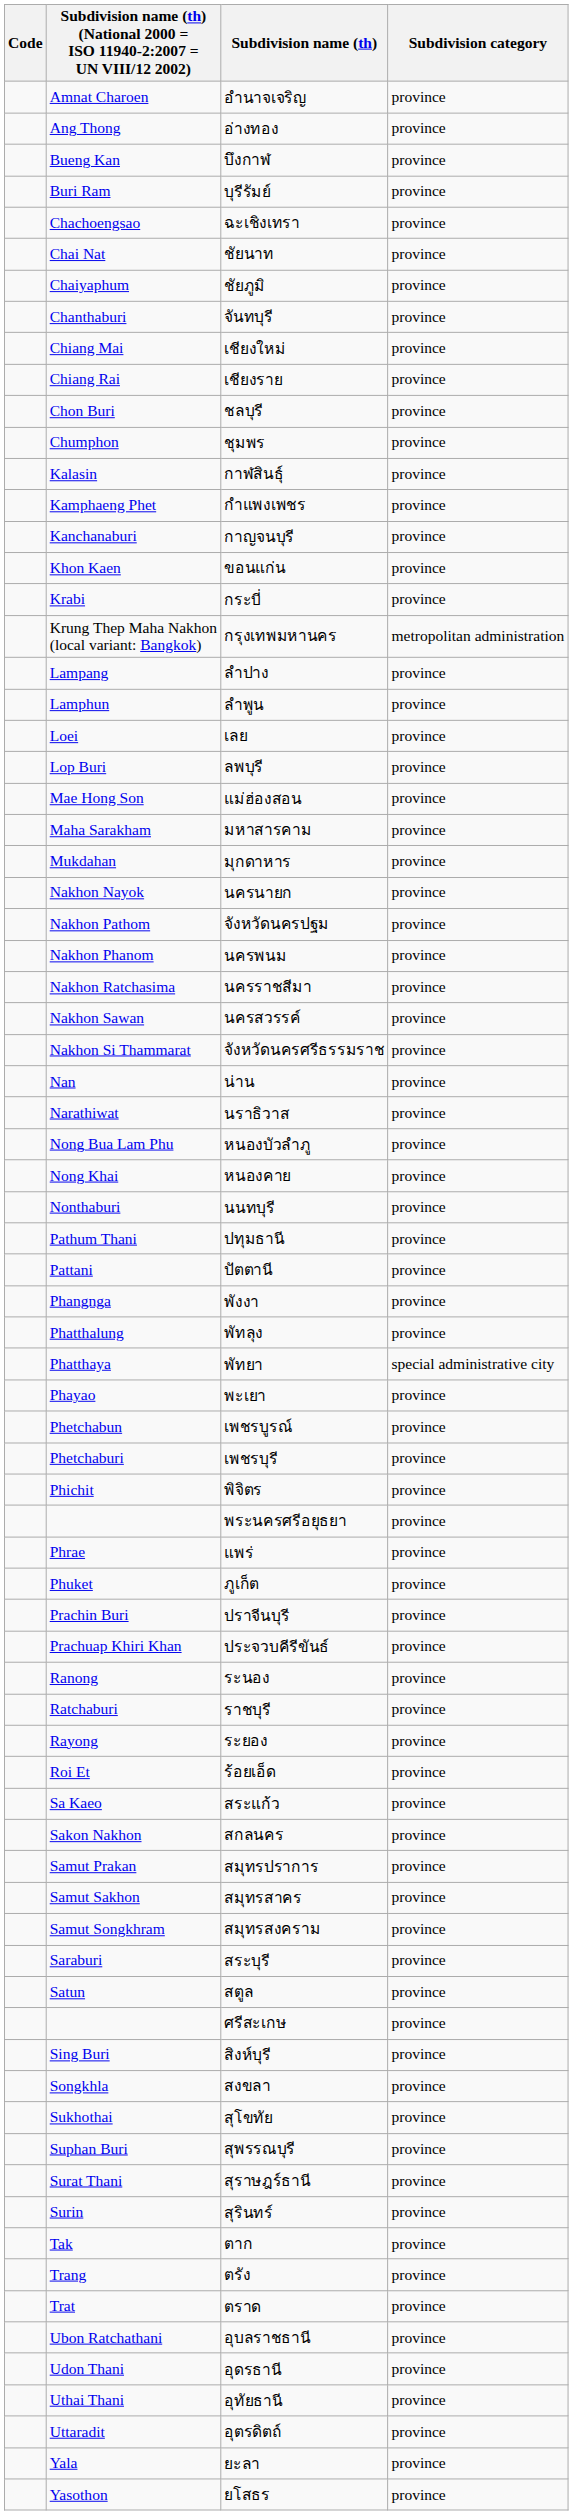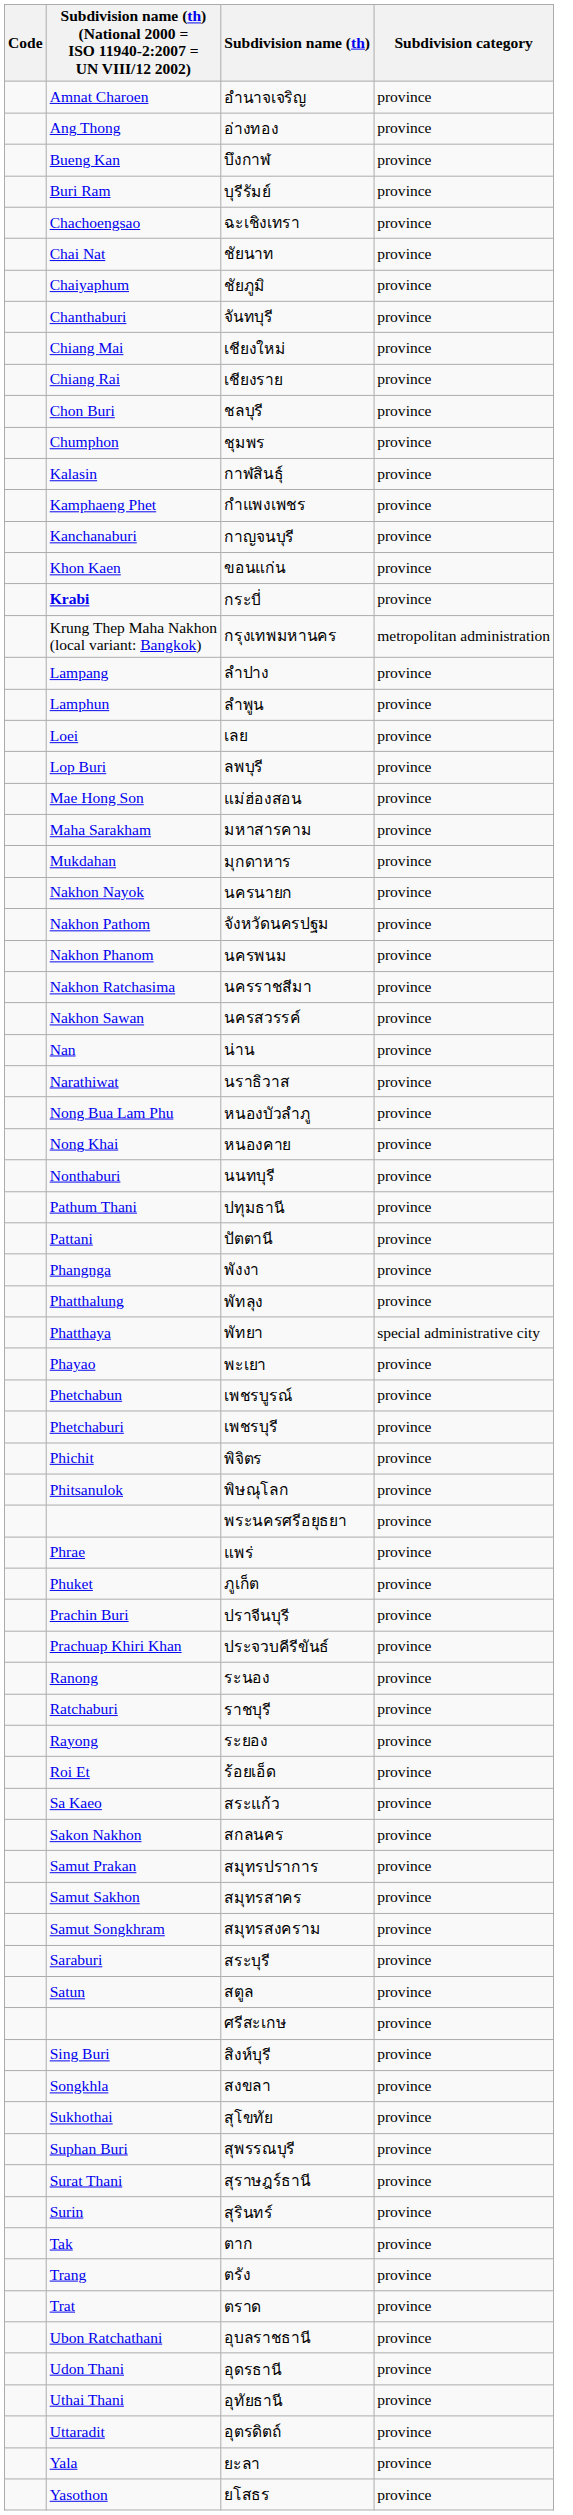 <table class="wikitable sortable">
 <tr>
 <th>Code</th>
 <th>Subdivision name (<a href='#'>th</a>)<br>(National 2000 =<br>ISO 11940-2:2007 =<br>UN VIII/12 2002)</th>
 <th>Subdivision name (<a href='#'>th</a>)<br></th>
 <th>Subdivision category</th>
 </tr>
 <tr>
 <td></td>
 <td><a href='#'>Amnat Charoen</a></td>
 <td>อำนาจเจริญ</td>
 <td>province</td>
 </tr>
 <tr>
 <td></td>
 <td><a href='#'>Ang Thong</a></td>
 <td>อ่างทอง</td>
 <td>province</td>
 </tr>
 <tr>
 <td></td>
 <td><a href='#'>Bueng Kan</a></td>
 <td>บึงกาฬ</td>
 <td>province</td>
 </tr>
 <tr>
 <td></td>
 <td><a href='#'>Buri Ram</a></td>
 <td>บุรีรัมย์</td>
 <td>province</td>
 </tr>
 <tr>
 <td></td>
 <td><a href='#'>Chachoengsao</a></td>
 <td>ฉะเชิงเทรา</td>
 <td>province</td>
 </tr>
 <tr>
 <td></td>
 <td><a href='#'>Chai Nat</a></td>
 <td>ชัยนาท</td>
 <td>province</td>
 </tr>
 <tr>
 <td></td>
 <td><a href='#'>Chaiyaphum</a></td>
 <td>ชัยภูมิ</td>
 <td>province</td>
 </tr>
 <tr>
 <td></td>
 <td><a href='#'>Chanthaburi</a></td>
 <td>จันทบุรี</td>
 <td>province</td>
 </tr>
 <tr>
 <td></td>
 <td><a href='#'>Chiang Mai</a></td>
 <td>เชียงใหม่</td>
 <td>province</td>
 </tr>
 <tr>
 <td></td>
 <td><a href='#'>Chiang Rai</a></td>
 <td>เชียงราย</td>
 <td>province</td>
 </tr>
 <tr>
 <td></td>
 <td><a href='#'>Chon Buri</a></td>
 <td>ชลบุรี</td>
 <td>province</td>
 </tr>
 <tr>
 <td></td>
 <td><a href='#'>Chumphon</a></td>
 <td>ชุมพร</td>
 <td>province</td>
 </tr>
 <tr>
 <td></td>
 <td><a href='#'>Kalasin</a></td>
 <td>กาฬสินธุ์</td>
 <td>province</td>
 </tr>
 <tr>
 <td></td>
 <td><a href='#'>Kamphaeng Phet</a></td>
 <td>กำแพงเพชร</td>
 <td>province</td>
 </tr>
 <tr>
 <td></td>
 <td><a href='#'>Kanchanaburi</a></td>
 <td>กาญจนบุรี</td>
 <td>province</td>
 </tr>
 <tr>
 <td></td>
 <td><a href='#'>Khon Kaen</a></td>
 <td>ขอนแก่น</td>
 <td>province</td>
 </tr>
 <tr>
 <td></td>
-<td><a href='#'>Krabi</a></td>
+<td><strong><a href='#'>Krabi</a></strong></td>
 <td>กระบี่</td>
 <td>province</td>
 </tr>
 <tr>
 <td></td>
 <td>Krung Thep Maha Nakhon<br>(local variant: <a href='#'>Bangkok</a>)</td>
 <td>กรุงเทพมหานคร</td>
 <td>metropolitan administration</td>
 </tr>
 <tr>
 <td></td>
 <td><a href='#'>Lampang</a></td>
 <td>ลำปาง</td>
 <td>province</td>
 </tr>
 <tr>
 <td></td>
 <td><a href='#'>Lamphun</a></td>
 <td>ลำพูน</td>
 <td>province</td>
 </tr>
 <tr>
 <td></td>
 <td><a href='#'>Loei</a></td>
 <td>เลย</td>
 <td>province</td>
 </tr>
 <tr>
 <td></td>
 <td><a href='#'>Lop Buri</a></td>
 <td>ลพบุรี</td>
 <td>province</td>
 </tr>
 <tr>
 <td></td>
 <td><a href='#'>Mae Hong Son</a></td>
 <td>แม่ฮ่องสอน</td>
 <td>province</td>
 </tr>
 <tr>
 <td></td>
 <td><a href='#'>Maha Sarakham</a></td>
 <td>มหาสารคาม</td>
 <td>province</td>
 </tr>
 <tr>
 <td></td>
 <td><a href='#'>Mukdahan</a></td>
 <td>มุกดาหาร</td>
 <td>province</td>
 </tr>
 <tr>
 <td></td>
 <td><a href='#'>Nakhon Nayok</a></td>
 <td>นครนายก</td>
 <td>province</td>
 </tr>
 <tr>
 <td></td>
 <td><a href='#'>Nakhon Pathom</a></td>
 <td>จังหวัดนครปฐม</td>
 <td>province</td>
 </tr>
 <tr>
 <td></td>
 <td><a href='#'>Nakhon Phanom</a></td>
 <td>นครพนม</td>
 <td>province</td>
 </tr>
 <tr>
 <td></td>
 <td><a href='#'>Nakhon Ratchasima</a></td>
 <td>นครราชสีมา</td>
 <td>province</td>
 </tr>
 <tr>
 <td></td>
 <td><a href='#'>Nakhon Sawan</a></td>
 <td>นครสวรรค์</td>
-<td>province</td>
-</tr>
-<tr>
-<td></td>
-<td><a href='#'>Nakhon Si Thammarat</a></td>
-<td>จังหวัดนครศรีธรรมราช</td>
 <td>province</td>
 </tr>
 <tr>
 <td></td>
 <td><a href='#'>Nan</a></td>
 <td>น่าน</td>
 <td>province</td>
 </tr>
 <tr>
 <td></td>
 <td><a href='#'>Narathiwat</a></td>
 <td>นราธิวาส</td>
 <td>province</td>
 </tr>
 <tr>
 <td></td>
 <td><a href='#'>Nong Bua Lam Phu</a></td>
 <td>หนองบัวลำภู</td>
 <td>province</td>
 </tr>
 <tr>
 <td></td>
 <td><a href='#'>Nong Khai</a></td>
 <td>หนองคาย</td>
 <td>province</td>
 </tr>
 <tr>
 <td></td>
 <td><a href='#'>Nonthaburi</a></td>
 <td>นนทบุรี</td>
 <td>province</td>
 </tr>
 <tr>
 <td></td>
 <td><a href='#'>Pathum Thani</a></td>
 <td>ปทุมธานี</td>
 <td>province</td>
 </tr>
 <tr>
 <td></td>
 <td><a href='#'>Pattani</a></td>
 <td>ปัตตานี</td>
 <td>province</td>
 </tr>
 <tr>
 <td></td>
 <td><a href='#'>Phangnga</a></td>
 <td>พังงา</td>
 <td>province</td>
 </tr>
 <tr>
 <td></td>
 <td><a href='#'>Phatthalung</a></td>
 <td>พัทลุง</td>
 <td>province</td>
 </tr>
 <tr>
 <td></td>
 <td><a href='#'>Phatthaya</a></td>
 <td>พัทยา</td>
 <td>special administrative city</td>
 </tr>
 <tr>
 <td></td>
 <td><a href='#'>Phayao</a></td>
 <td>พะเยา</td>
 <td>province</td>
 </tr>
 <tr>
 <td></td>
 <td><a href='#'>Phetchabun</a></td>
 <td>เพชรบูรณ์</td>
 <td>province</td>
 </tr>
 <tr>
 <td></td>
 <td><a href='#'>Phetchaburi</a></td>
 <td>เพชรบุรี</td>
 <td>province</td>
 </tr>
 <tr>
 <td></td>
 <td><a href='#'>Phichit</a></td>
 <td>พิจิตร</td>
+<td>province</td>
+</tr>
+<tr>
+<td></td>
+<td><a href='#'>Phitsanulok</a></td>
+<td>พิษณุโลก</td>
 <td>province</td>
 </tr>
 <tr>
 <td></td>
 <td></td>
 <td>พระนครศรีอยุธยา</td>
 <td>province</td>
 </tr>
 <tr>
 <td></td>
 <td><a href='#'>Phrae</a></td>
 <td>แพร่</td>
 <td>province</td>
 </tr>
 <tr>
 <td></td>
 <td><a href='#'>Phuket</a></td>
 <td>ภูเก็ต</td>
 <td>province</td>
 </tr>
 <tr>
 <td></td>
 <td><a href='#'>Prachin Buri</a></td>
 <td>ปราจีนบุรี</td>
 <td>province</td>
 </tr>
 <tr>
 <td></td>
 <td><a href='#'>Prachuap Khiri Khan</a></td>
 <td>ประจวบคีรีขันธ์</td>
 <td>province</td>
 </tr>
 <tr>
 <td></td>
 <td><a href='#'>Ranong</a></td>
 <td>ระนอง</td>
 <td>province</td>
 </tr>
 <tr>
 <td></td>
 <td><a href='#'>Ratchaburi</a></td>
 <td>ราชบุรี</td>
 <td>province</td>
 </tr>
 <tr>
 <td></td>
 <td><a href='#'>Rayong</a></td>
 <td>ระยอง</td>
 <td>province</td>
 </tr>
 <tr>
 <td></td>
 <td><a href='#'>Roi Et</a></td>
 <td>ร้อยเอ็ด</td>
 <td>province</td>
 </tr>
 <tr>
 <td></td>
 <td><a href='#'>Sa Kaeo</a></td>
 <td>สระแก้ว</td>
 <td>province</td>
 </tr>
 <tr>
 <td></td>
 <td><a href='#'>Sakon Nakhon</a></td>
 <td>สกลนคร</td>
 <td>province</td>
 </tr>
 <tr>
 <td></td>
 <td><a href='#'>Samut Prakan</a></td>
 <td>สมุทรปราการ</td>
 <td>province</td>
 </tr>
 <tr>
 <td></td>
 <td><a href='#'>Samut Sakhon</a></td>
 <td>สมุทรสาคร</td>
 <td>province</td>
 </tr>
 <tr>
 <td></td>
 <td><a href='#'>Samut Songkhram</a></td>
 <td>สมุทรสงคราม</td>
 <td>province</td>
 </tr>
 <tr>
 <td></td>
 <td><a href='#'>Saraburi</a></td>
 <td>สระบุรี</td>
 <td>province</td>
 </tr>
 <tr>
 <td></td>
 <td><a href='#'>Satun</a></td>
 <td>สตูล</td>
 <td>province</td>
 </tr>
 <tr>
 <td></td>
 <td></td>
 <td>ศรีสะเกษ</td>
 <td>province</td>
 </tr>
 <tr>
 <td></td>
 <td><a href='#'>Sing Buri</a></td>
 <td>สิงห์บุรี</td>
 <td>province</td>
 </tr>
 <tr>
 <td></td>
 <td><a href='#'>Songkhla</a></td>
 <td>สงขลา</td>
 <td>province</td>
 </tr>
 <tr>
 <td></td>
 <td><a href='#'>Sukhothai</a></td>
 <td>สุโขทัย</td>
 <td>province</td>
 </tr>
 <tr>
 <td></td>
 <td><a href='#'>Suphan Buri</a></td>
 <td>สุพรรณบุรี</td>
 <td>province</td>
 </tr>
 <tr>
 <td></td>
 <td><a href='#'>Surat Thani</a></td>
 <td>สุราษฎร์ธานี</td>
 <td>province</td>
 </tr>
 <tr>
 <td></td>
 <td><a href='#'>Surin</a></td>
 <td>สุรินทร์</td>
 <td>province</td>
 </tr>
 <tr>
 <td></td>
 <td><a href='#'>Tak</a></td>
 <td>ตาก</td>
 <td>province</td>
 </tr>
 <tr>
 <td></td>
 <td><a href='#'>Trang</a></td>
 <td>ตรัง</td>
 <td>province</td>
 </tr>
 <tr>
 <td></td>
 <td><a href='#'>Trat</a></td>
 <td>ตราด</td>
 <td>province</td>
 </tr>
 <tr>
 <td></td>
 <td><a href='#'>Ubon Ratchathani</a></td>
 <td>อุบลราชธานี</td>
 <td>province</td>
 </tr>
 <tr>
 <td></td>
 <td><a href='#'>Udon Thani</a></td>
 <td>อุดรธานี</td>
 <td>province</td>
 </tr>
 <tr>
 <td></td>
 <td><a href='#'>Uthai Thani</a></td>
 <td>อุทัยธานี</td>
 <td>province</td>
 </tr>
 <tr>
 <td></td>
 <td><a href='#'>Uttaradit</a></td>
 <td>อุตรดิตถ์</td>
 <td>province</td>
 </tr>
 <tr>
 <td></td>
 <td><a href='#'>Yala</a></td>
 <td>ยะลา</td>
 <td>province</td>
 </tr>
 <tr>
 <td></td>
 <td><a href='#'>Yasothon</a></td>
 <td>ยโสธร</td>
 <td>province</td>
 </tr>
 </table>
